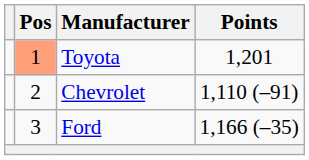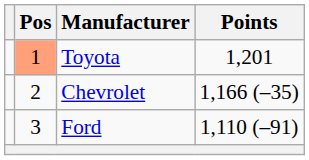 <table class="wikitable" style="font-size: 95%;">
 <tr>
 <th></th>
 <th>Pos</th>
 <th>Manufacturer</th>
 <th>Points</th>
 </tr>
 <tr>
 <td align="left"></td>
 <td style="background: lightsalmon; text-align:center;">1</td>
 <td><a href='#'>Toyota</a></td>
 <td style="text-align:center;">1,201</td>
 </tr>
 <tr>
 <td align="left"></td>
 <td style="text-align:center;">2</td>
 <td><a href='#'>Chevrolet</a></td>
-<td style="text-align:center;">1,110 (–91)</td>
+<td style="text-align:center;">1,166 (–35)</td>
 </tr>
 <tr>
 <td align="left"></td>
 <td style="text-align:center;">3</td>
 <td><a href='#'>Ford</a></td>
-<td style="text-align:center;">1,166 (–35)</td>
+<td style="text-align:center;">1,110 (–91)</td>
 </tr>
 <tr class="sortbottom">
 <th colspan="9"></th>
 </tr>
 </table>
